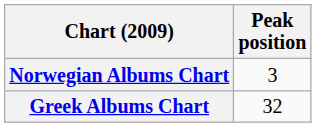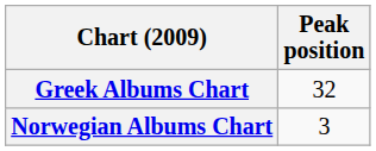 <table class="wikitable sortable plainrowheaders">
 <tr>
 <th scope="col">Chart (2009)</th>
 <th scope="col">Peak<br>position</th>
 </tr>
 <tr>
+<th scope="row"><a href='#'>Greek Albums Chart</a></th>
+<td style="text-align:center;">32</td>
+</tr>
+<tr>
 <th scope="row"><a href='#'>Norwegian Albums Chart</a></th>
 <td style="text-align:center;">3</td>
 </tr>
-<tr>
-<th scope="row"><a href='#'>Greek Albums Chart</a></th>
-<td style="text-align:center;">32</td>
-</tr>
 </table>
